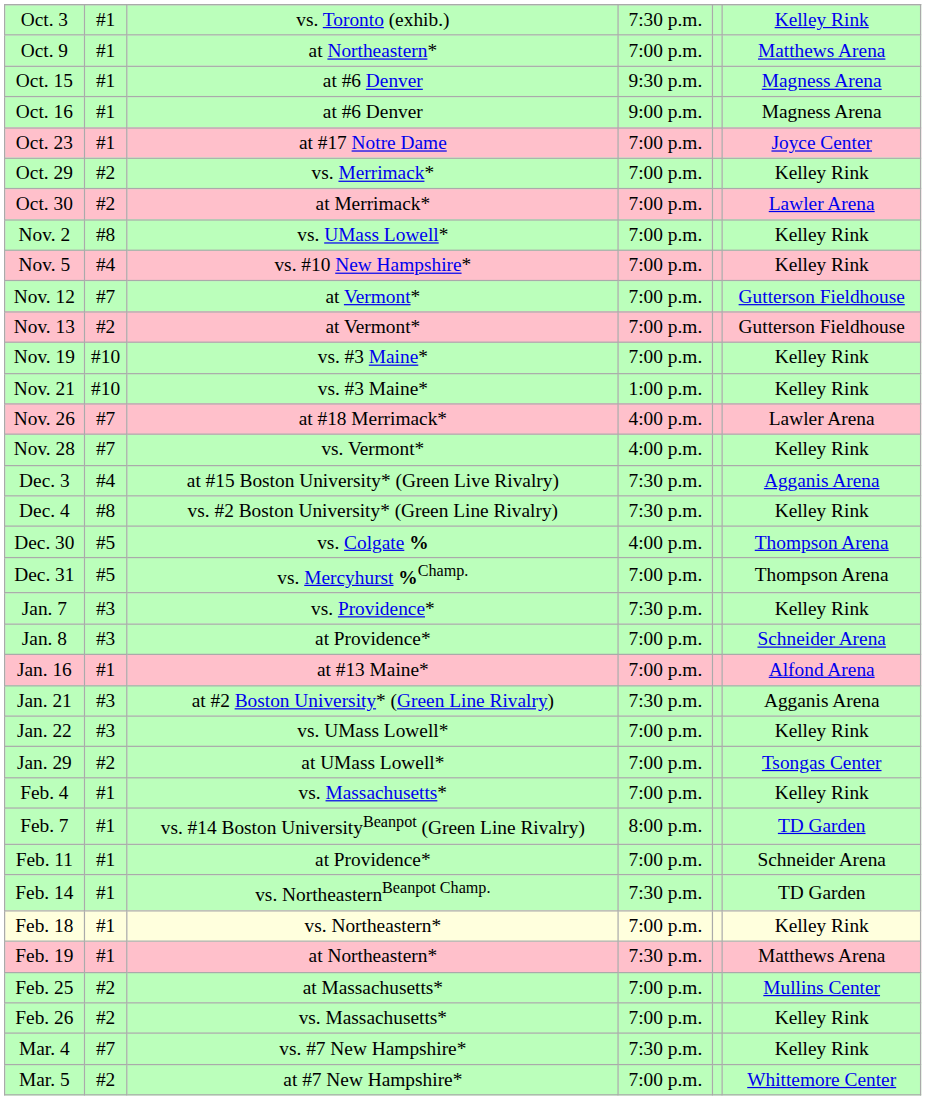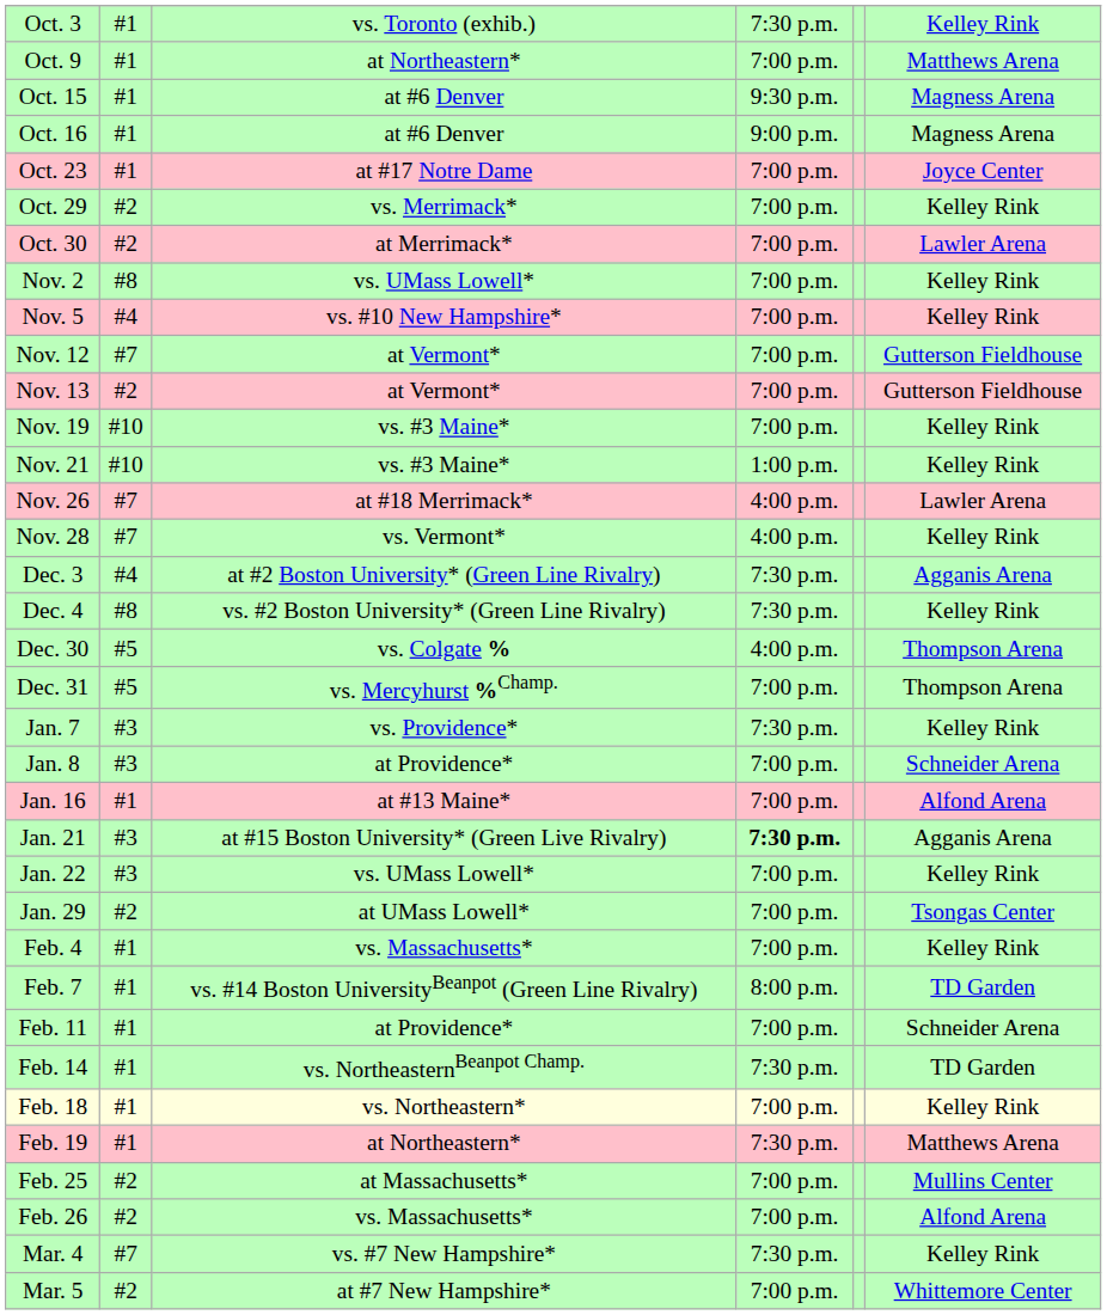 <table class="wikitable" width="60%">
 <tr align="center">
 </tr>
 <tr align="center" bgcolor="bbffbb">
 <td>Oct. 3</td>
 <td>#1</td>
 <td>vs. <a href='#'>Toronto</a> (exhib.)</td>
 <td>7:30 p.m.</td>
 <td></td>
 <td><a href='#'>Kelley Rink</a></td>
 </tr>
 <tr align="center" bgcolor="bbffbb">
 <td>Oct. 9</td>
 <td>#1</td>
 <td>at <a href='#'>Northeastern</a>*</td>
 <td>7:00 p.m.</td>
 <td></td>
 <td><a href='#'>Matthews Arena</a></td>
 </tr>
 <tr align="center" bgcolor="bbffbb">
 <td>Oct. 15</td>
 <td>#1</td>
 <td>at #6 <a href='#'>Denver</a></td>
 <td>9:30 p.m.</td>
 <td></td>
 <td><a href='#'>Magness Arena</a></td>
 </tr>
 <tr align="center" bgcolor="bbffbb">
 <td>Oct. 16</td>
 <td>#1</td>
 <td>at #6 Denver</td>
 <td>9:00 p.m.</td>
 <td></td>
 <td>Magness Arena</td>
 </tr>
 <tr align="center" bgcolor="pink">
 <td>Oct. 23</td>
 <td>#1</td>
 <td>at #17 <a href='#'>Notre Dame</a></td>
 <td>7:00 p.m.</td>
 <td></td>
 <td><a href='#'>Joyce Center</a></td>
 </tr>
 <tr align="center" bgcolor="bbffbb">
 <td>Oct. 29</td>
 <td>#2</td>
 <td>vs. <a href='#'>Merrimack</a>*</td>
 <td>7:00 p.m.</td>
 <td></td>
 <td>Kelley Rink</td>
 </tr>
 <tr align="center" bgcolor="pink">
 <td>Oct. 30</td>
 <td>#2</td>
 <td>at Merrimack*</td>
 <td>7:00 p.m.</td>
 <td></td>
 <td><a href='#'>Lawler Arena</a></td>
 </tr>
 <tr align="center" bgcolor="bbffbb">
 <td>Nov. 2</td>
 <td>#8</td>
 <td>vs. <a href='#'>UMass Lowell</a>*</td>
 <td>7:00 p.m.</td>
 <td></td>
 <td>Kelley Rink</td>
 </tr>
 <tr align="center" bgcolor="pink">
 <td>Nov. 5</td>
 <td>#4</td>
 <td>vs. #10 <a href='#'>New Hampshire</a>*</td>
 <td>7:00 p.m.</td>
 <td></td>
 <td>Kelley Rink</td>
 </tr>
 <tr align="center" bgcolor="bbffbb">
 <td>Nov. 12</td>
 <td>#7</td>
 <td>at <a href='#'>Vermont</a>*</td>
 <td>7:00 p.m.</td>
 <td></td>
 <td><a href='#'>Gutterson Fieldhouse</a></td>
 </tr>
 <tr align="center" bgcolor="pink">
 <td>Nov. 13</td>
 <td>#2</td>
 <td>at Vermont*</td>
 <td>7:00 p.m.</td>
 <td></td>
 <td>Gutterson Fieldhouse</td>
 </tr>
 <tr align="center" bgcolor="bbffbb">
 <td>Nov. 19</td>
 <td>#10</td>
 <td>vs. #3 <a href='#'>Maine</a>*</td>
 <td>7:00 p.m.</td>
 <td></td>
 <td>Kelley Rink</td>
 </tr>
 <tr align="center" bgcolor="bbffbb">
 <td>Nov. 21</td>
 <td>#10</td>
 <td>vs. #3 Maine*</td>
 <td>1:00 p.m.</td>
 <td></td>
 <td>Kelley Rink</td>
 </tr>
 <tr align="center" bgcolor="pink">
 <td>Nov. 26</td>
 <td>#7</td>
 <td>at #18 Merrimack*</td>
 <td>4:00 p.m.</td>
 <td></td>
 <td>Lawler Arena</td>
 </tr>
 <tr align="center" bgcolor="bbffbb">
 <td>Nov. 28</td>
 <td>#7</td>
 <td>vs. Vermont*</td>
 <td>4:00 p.m.</td>
 <td></td>
 <td>Kelley Rink</td>
 </tr>
 <tr align="center" bgcolor="bbffbb">
 <td>Dec. 3</td>
 <td>#4</td>
-<td>at #15 Boston University* (Green Live Rivalry)</td>
+<td>at #2 <a href='#'>Boston University</a>* (<a href='#'>Green Line Rivalry</a>)</td>
 <td>7:30 p.m.</td>
 <td></td>
 <td><a href='#'>Agganis Arena</a></td>
 </tr>
 <tr align="center" bgcolor="bbffbb">
 <td>Dec. 4</td>
 <td>#8</td>
 <td>vs. #2 Boston University* (Green Line Rivalry)</td>
 <td>7:30 p.m.</td>
 <td></td>
 <td>Kelley Rink</td>
 </tr>
 <tr align="center" bgcolor="bbffbb">
 <td>Dec. 30</td>
 <td>#5</td>
 <td>vs. <a href='#'>Colgate</a> <strong>%</strong></td>
 <td>4:00 p.m.</td>
 <td></td>
 <td><a href='#'>Thompson Arena</a></td>
 </tr>
 <tr align="center" bgcolor="bbffbb">
 <td>Dec. 31</td>
 <td>#5</td>
 <td>vs. <a href='#'>Mercyhurst</a> <strong>%</strong><sup>Champ.</sup></td>
 <td>7:00 p.m.</td>
 <td></td>
 <td>Thompson Arena</td>
 </tr>
 <tr align="center" bgcolor="bbffbb">
 <td>Jan. 7</td>
 <td>#3</td>
 <td>vs. <a href='#'>Providence</a>*</td>
 <td>7:30 p.m.</td>
 <td></td>
 <td>Kelley Rink</td>
 </tr>
 <tr align="center" bgcolor="bbffbb">
 <td>Jan. 8</td>
 <td>#3</td>
 <td>at Providence*</td>
 <td>7:00 p.m.</td>
 <td></td>
 <td><a href='#'>Schneider Arena</a></td>
 </tr>
 <tr align="center" bgcolor="pink">
 <td>Jan. 16</td>
 <td>#1</td>
 <td>at #13 Maine*</td>
 <td>7:00 p.m.</td>
 <td></td>
 <td><a href='#'>Alfond Arena</a></td>
 </tr>
 <tr align="center" bgcolor="bbffbb">
 <td>Jan. 21</td>
 <td>#3</td>
-<td>at #2 <a href='#'>Boston University</a>* (<a href='#'>Green Line Rivalry</a>)</td>
-<td>7:30 p.m.</td>
+<td>at #15 Boston University* (Green Live Rivalry)</td>
+<td><strong>7:30 p.m.</strong></td>
 <td></td>
 <td>Agganis Arena</td>
 </tr>
 <tr align="center" bgcolor="bbffbb">
 <td>Jan. 22</td>
 <td>#3</td>
 <td>vs. UMass Lowell*</td>
 <td>7:00 p.m.</td>
 <td></td>
 <td>Kelley Rink</td>
 </tr>
 <tr align="center" bgcolor="bbffbb">
 <td>Jan. 29</td>
 <td>#2</td>
 <td>at UMass Lowell*</td>
 <td>7:00 p.m.</td>
 <td></td>
 <td><a href='#'>Tsongas Center</a></td>
 </tr>
 <tr align="center" bgcolor="bbffbb">
 <td>Feb. 4</td>
 <td>#1</td>
 <td>vs. <a href='#'>Massachusetts</a>*</td>
 <td>7:00 p.m.</td>
 <td></td>
 <td>Kelley Rink</td>
 </tr>
 <tr align="center" bgcolor="bbffbb">
 <td>Feb. 7</td>
 <td>#1</td>
 <td>vs. #14 Boston University<sup>Beanpot</sup> (Green Line Rivalry)</td>
 <td>8:00 p.m.</td>
 <td></td>
 <td><a href='#'>TD Garden</a></td>
 </tr>
 <tr align="center" bgcolor="bbffbb">
 <td>Feb. 11</td>
 <td>#1</td>
 <td>at Providence*</td>
 <td>7:00 p.m.</td>
 <td></td>
 <td>Schneider Arena</td>
 </tr>
 <tr align="center" bgcolor="bbffbb">
 <td>Feb. 14</td>
 <td>#1</td>
 <td>vs. Northeastern<sup>Beanpot Champ.</sup></td>
 <td>7:30 p.m.</td>
 <td></td>
 <td>TD Garden</td>
 </tr>
 <tr align="center" bgcolor="ffffdd">
 <td>Feb. 18</td>
 <td>#1</td>
 <td>vs. Northeastern*</td>
 <td>7:00 p.m.</td>
 <td></td>
 <td>Kelley Rink</td>
 </tr>
 <tr align="center" bgcolor="pink">
 <td>Feb. 19</td>
 <td>#1</td>
 <td>at Northeastern*</td>
 <td>7:30 p.m.</td>
 <td></td>
 <td>Matthews Arena</td>
 </tr>
 <tr align="center" bgcolor="bbffbb">
 <td>Feb. 25</td>
 <td>#2</td>
 <td>at Massachusetts*</td>
 <td>7:00 p.m.</td>
 <td></td>
 <td><a href='#'>Mullins Center</a></td>
 </tr>
 <tr align="center" bgcolor="bbffbb">
 <td>Feb. 26</td>
 <td>#2</td>
 <td>vs. Massachusetts*</td>
 <td>7:00 p.m.</td>
 <td></td>
-<td>Kelley Rink</td>
+<td><a href='#'>Alfond Arena</a></td>
 </tr>
 <tr align="center" bgcolor="bbffbb">
 <td>Mar. 4</td>
 <td>#7</td>
 <td>vs. #7 New Hampshire*</td>
 <td>7:30 p.m.</td>
 <td></td>
 <td>Kelley Rink</td>
 </tr>
 <tr align="center" bgcolor="bbffbb">
 <td>Mar. 5</td>
 <td>#2</td>
 <td>at #7 New Hampshire*</td>
 <td>7:00 p.m.</td>
 <td></td>
 <td><a href='#'>Whittemore Center</a></td>
 </tr>
 </table>
